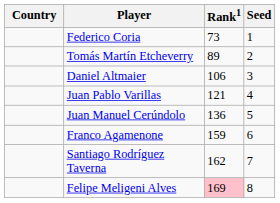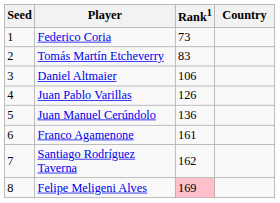 <table class="sortable wikitable">
 <tr>
-<th width="70">Country</th>
+<th>Seed</th>
 <th width="175">Player</th>
 <th>Rank<sup>1</sup></th>
-<th>Seed</th>
+<th width="70">Country</th>
 </tr>
 <tr>
-<td></td>
+<td>1</td>
 <td><a href='#'>Federico Coria</a></td>
 <td>73</td>
-<td>1</td>
+<td></td>
 </tr>
 <tr>
+<td>2</td>
+<td><a href='#'>Tomás Martín Etcheverry</a></td>
+<td>83</td>
 <td></td>
-<td><a href='#'>Tomás Martín Etcheverry</a></td>
-<td>89</td>
-<td>2</td>
 </tr>
 <tr>
-<td></td>
+<td>3</td>
 <td><a href='#'>Daniel Altmaier</a></td>
 <td>106</td>
-<td>3</td>
+<td></td>
 </tr>
 <tr>
+<td>4</td>
+<td><a href='#'>Juan Pablo Varillas</a></td>
+<td>126</td>
 <td></td>
-<td><a href='#'>Juan Pablo Varillas</a></td>
-<td>121</td>
-<td>4</td>
 </tr>
 <tr>
-<td></td>
+<td>5</td>
 <td><a href='#'>Juan Manuel Cerúndolo</a></td>
 <td>136</td>
-<td>5</td>
+<td></td>
 </tr>
 <tr>
+<td>6</td>
+<td><a href='#'>Franco Agamenone</a></td>
+<td>161</td>
 <td></td>
-<td><a href='#'>Franco Agamenone</a></td>
-<td>159</td>
-<td>6</td>
 </tr>
 <tr>
-<td></td>
+<td>7</td>
 <td><a href='#'>Santiago Rodríguez Taverna</a></td>
 <td>162</td>
-<td>7</td>
+<td></td>
 </tr>
 <tr>
-<td></td>
+<td>8</td>
 <td><a href='#'>Felipe Meligeni Alves</a></td>
 <td style="background: pink;">169</td>
-<td>8</td>
+<td></td>
 </tr>
 </table>
